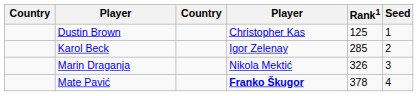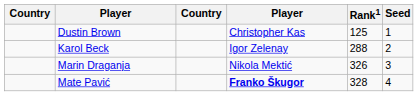 <table class="sortable wikitable">
 <tr>
 <th width="70">Country</th>
 <th width="175">Player</th>
 <th width="70">Country</th>
 <th width="175">Player</th>
 <th>Rank<sup>1</sup></th>
 <th>Seed</th>
 </tr>
 <tr>
 <td></td>
 <td><a href='#'>Dustin Brown</a></td>
 <td></td>
 <td><a href='#'>Christopher Kas</a></td>
 <td>125</td>
 <td>1</td>
 </tr>
 <tr>
 <td></td>
 <td><a href='#'>Karol Beck</a></td>
 <td></td>
 <td><a href='#'>Igor Zelenay</a></td>
-<td>285</td>
+<td>288</td>
 <td>2</td>
 </tr>
 <tr>
 <td></td>
 <td><a href='#'>Marin Draganja</a></td>
 <td></td>
 <td><a href='#'>Nikola Mektić</a></td>
 <td>326</td>
 <td>3</td>
 </tr>
 <tr>
 <td></td>
 <td><a href='#'>Mate Pavić</a></td>
 <td></td>
 <td><strong><a href='#'>Franko Škugor</a></strong></td>
-<td>378</td>
+<td>328</td>
 <td>4</td>
 </tr>
 </table>
